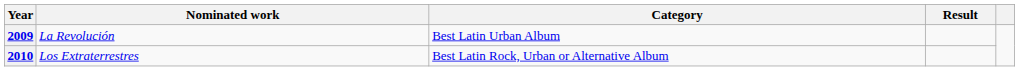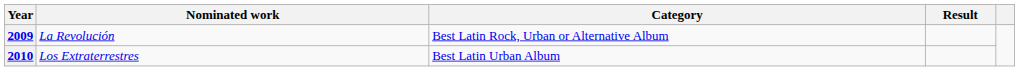 <table class="wikitable plainrowheaders">
 <tr>
 <th scope="col" style="width:1em;">Year</th>
 <th scope="col" style="width:30em;">Nominated work</th>
 <th scope="col" style="width:38em;">Category</th>
 <th scope="col" style="width:5em;">Result</th>
 <th scope="col" style="width:1em;"></th>
 </tr>
 <tr>
 <th scope="row"><a href='#'>2009</a></th>
 <td><em><a href='#'>La Revolución</a></em></td>
-<td><a href='#'>Best Latin Urban Album</a></td>
+<td><a href='#'>Best Latin Rock, Urban or Alternative Album</a></td>
 <td></td>
 <td rowspan="2"></td>
 </tr>
 <tr>
 <th scope="row"><a href='#'>2010</a></th>
 <td><em><a href='#'>Los Extraterrestres</a></em></td>
-<td><a href='#'>Best Latin Rock, Urban or Alternative Album</a></td>
+<td><a href='#'>Best Latin Urban Album</a></td>
 <td></td>
 </tr>
 </table>
